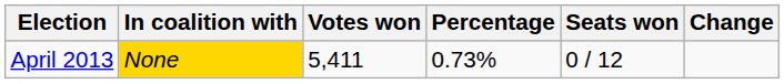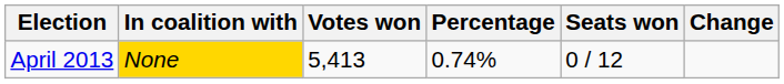 <table class="wikitable">
 <tr>
 <th>Election</th>
 <th>In coalition with</th>
 <th>Votes won</th>
 <th>Percentage</th>
 <th>Seats won</th>
 <th>Change</th>
 </tr>
 <tr>
 <td><a href='#'>April 2013</a></td>
 <td style="background: gold;"><em>None</em></td>
-<td>5,411</td>
-<td>0.73%</td>
+<td>5,413</td>
+<td>0.74%</td>
 <td>0 / 12</td>
 <td></td>
 </tr>
 </table>
